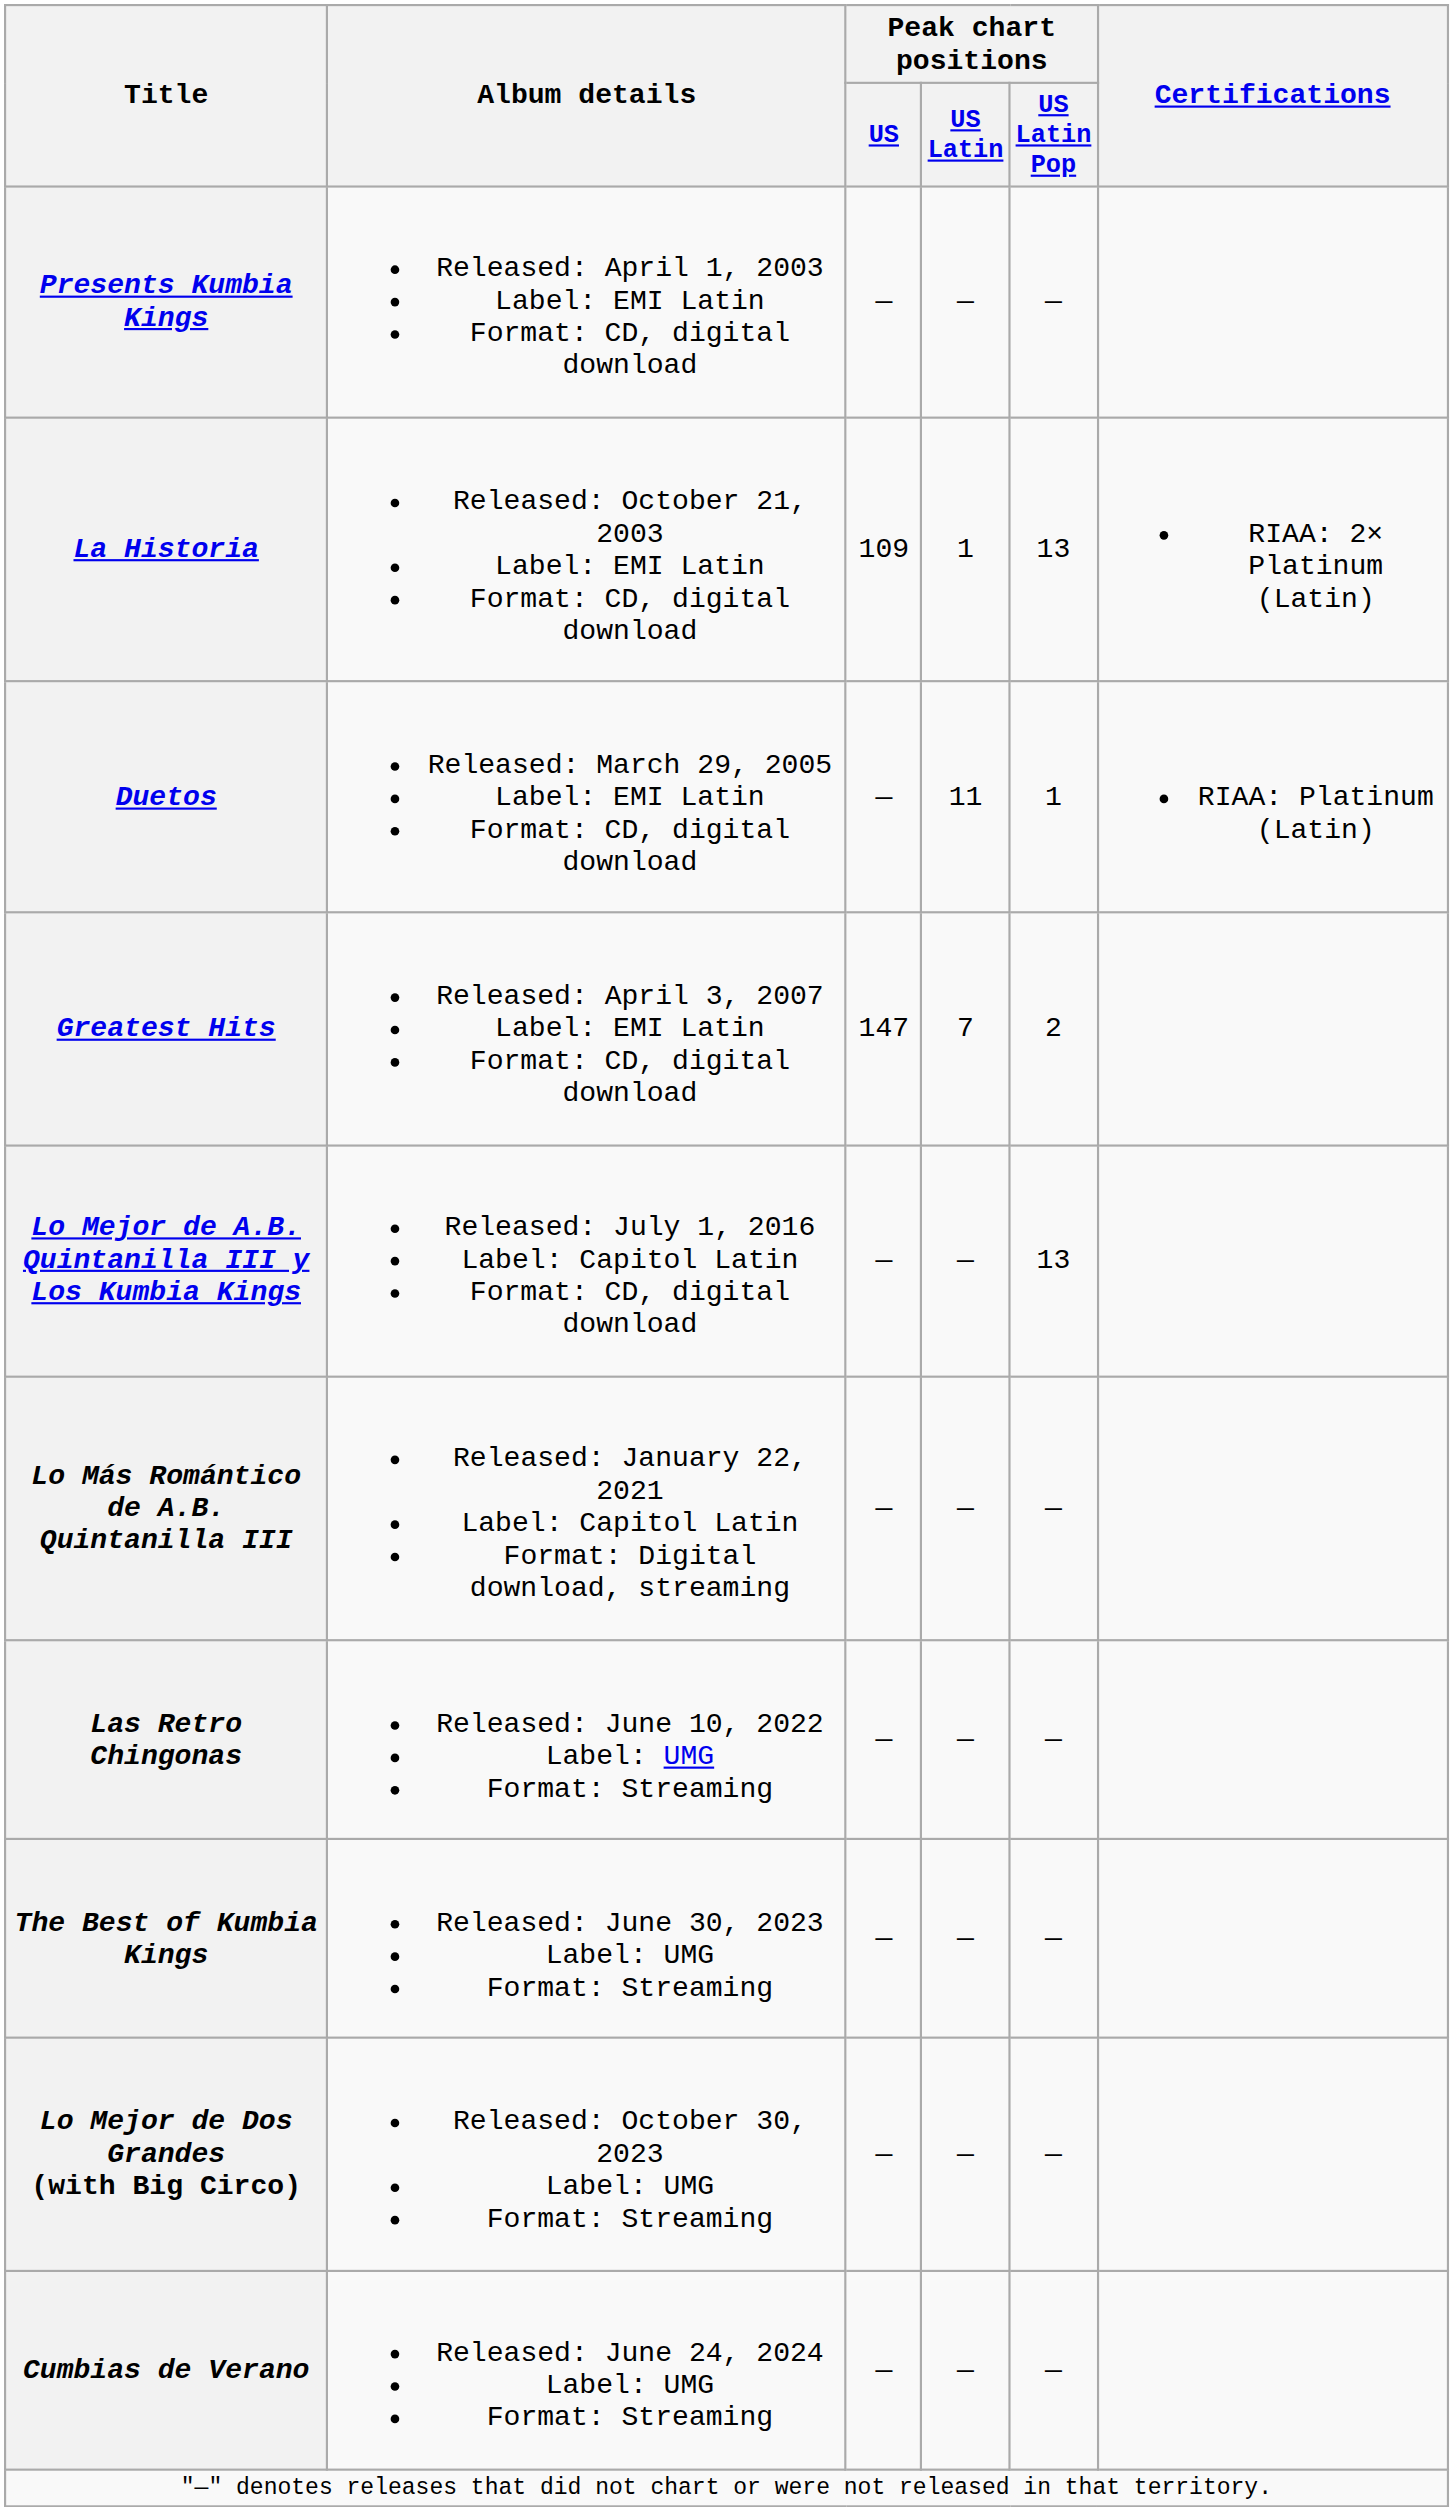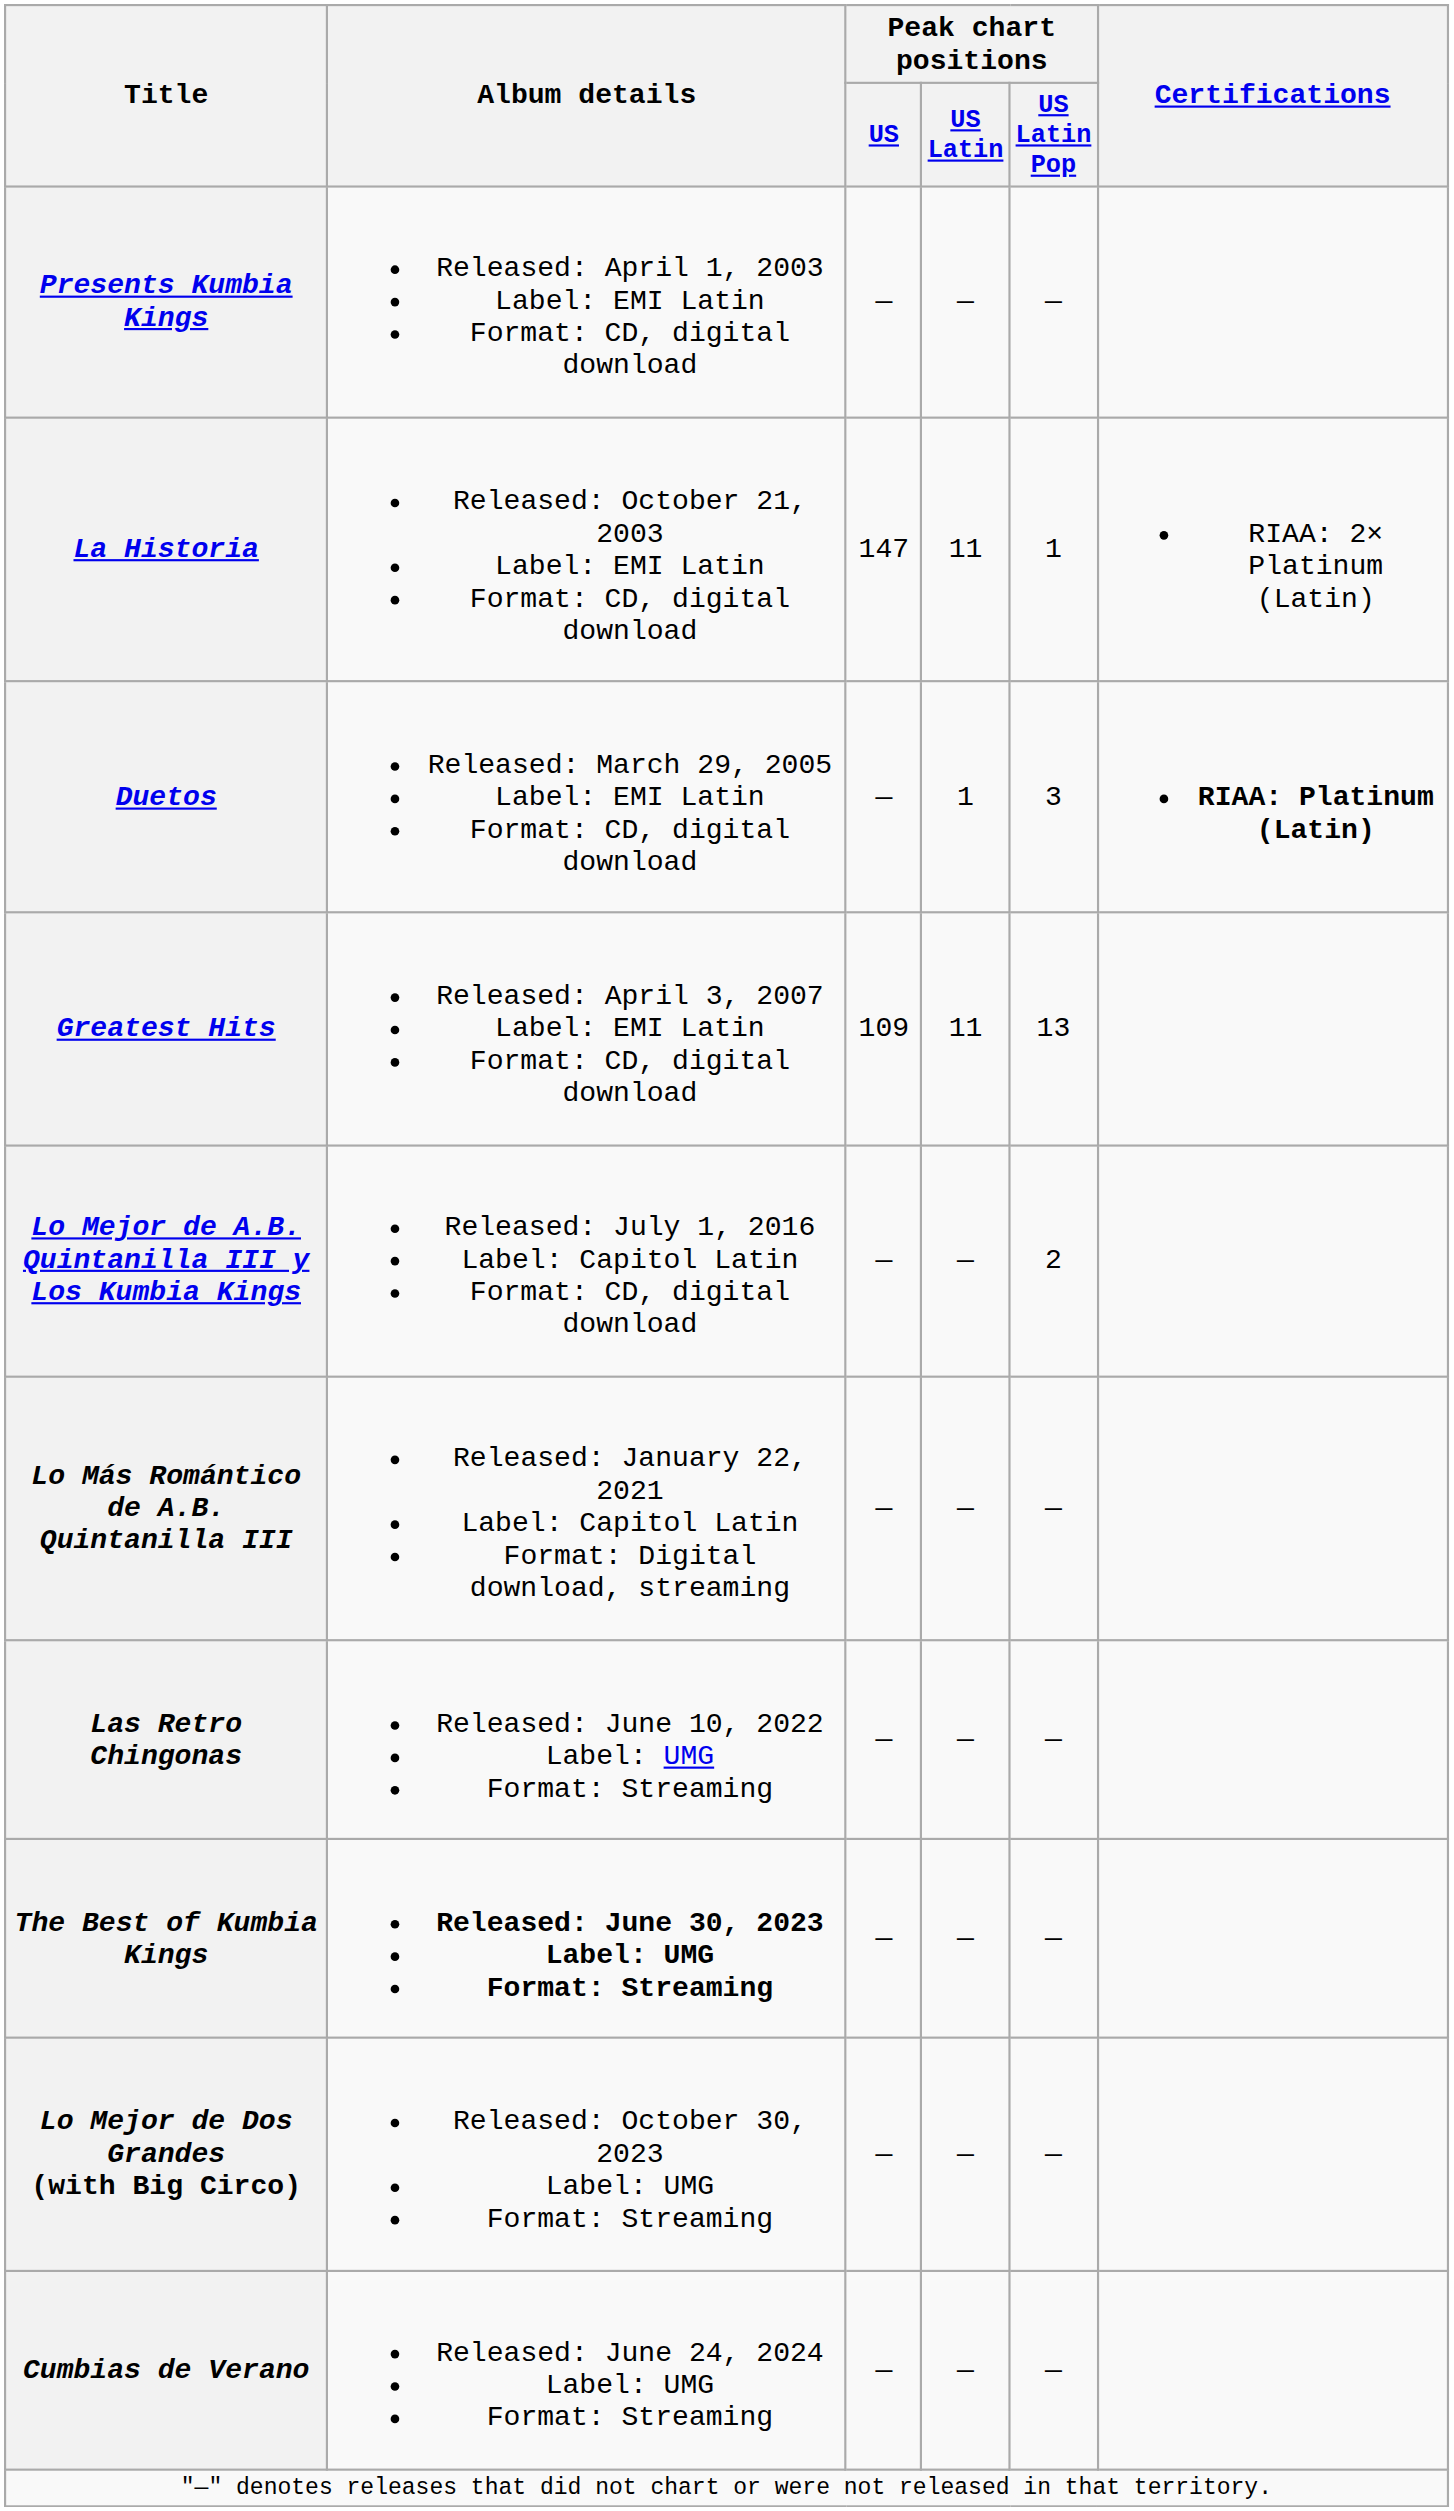 <table class="wikitable plainrowheaders" style="text-align:center;">
 <tr>
 <th scope="col" rowspan="2" style="width:11em;">Title</th>
 <th scope="col" rowspan="2" style="width:18em;">Album details</th>
 <th scope="col" colspan="3">Peak chart positions</th>
 <th scope="col" rowspan="2" style="width:12em;"><a href='#'>Certifications</a></th>
 </tr>
 <tr>
 <th scope="col" style="width:2.5em;font-size:90%;"><a href='#'>US</a><br></th>
 <th scope="col" style="width:2.5em;font-size:90%;"><a href='#'>US Latin</a><br></th>
 <th scope="col" style="width:2.5em;font-size:90%;"><a href='#'>US Latin Pop</a><br></th>
 </tr>
 <tr>
 <th scope="row"><em><a href='#'>Presents Kumbia Kings</a></em></th>
 <td><br><ul><li>Released: April 1, 2003</li><li>Label: EMI Latin</li><li>Format: CD, digital download</li></ul></td>
 <td>—</td>
 <td>—</td>
 <td>—</td>
 <td></td>
 </tr>
 <tr>
 <th scope="row"><em><a href='#'>La Historia</a></em></th>
 <td><br><ul><li>Released: October 21, 2003</li><li>Label: EMI Latin</li><li>Format: CD, digital download</li></ul></td>
-<td>109</td>
+<td>147</td>
+<td>11</td>
 <td>1</td>
-<td>13</td>
 <td><br><ul><li>RIAA: 2× Platinum (Latin)</li></ul></td>
 </tr>
 <tr>
 <th scope="row"><em><a href='#'>Duetos</a></em></th>
 <td><br><ul><li>Released: March 29, 2005</li><li>Label: EMI Latin</li><li>Format: CD, digital download</li></ul></td>
 <td>—</td>
-<td>11</td>
 <td>1</td>
-<td><br><ul><li>RIAA: Platinum (Latin)</li></ul></td>
+<td>3</td>
+<td><strong><br><ul><li>RIAA: Platinum (Latin)</li></ul></strong></td>
 </tr>
 <tr>
 <th scope="row"><em><a href='#'>Greatest Hits</a></em></th>
 <td><br><ul><li>Released: April 3, 2007</li><li>Label: EMI Latin</li><li>Format: CD, digital download</li></ul></td>
-<td>147</td>
-<td>7</td>
-<td>2</td>
+<td>109</td>
+<td>11</td>
+<td>13</td>
 <td></td>
 </tr>
 <tr>
 <th scope="row"><em><a href='#'>Lo Mejor de A.B. Quintanilla III y Los Kumbia Kings</a></em></th>
 <td><br><ul><li>Released: July 1, 2016</li><li>Label: Capitol Latin</li><li>Format: CD, digital download</li></ul></td>
 <td>—</td>
 <td>—</td>
-<td>13</td>
+<td>2</td>
 <td></td>
 </tr>
 <tr>
 <th scope="row"><em>Lo Más Romántico de A.B. Quintanilla III</em></th>
 <td><br><ul><li>Released: January 22, 2021</li><li>Label: Capitol Latin</li><li>Format: Digital download, streaming</li></ul></td>
 <td>—</td>
 <td>—</td>
 <td>—</td>
 <td></td>
 </tr>
 <tr>
 <th scope="row"><em>Las Retro Chingonas</em></th>
 <td><br><ul><li>Released: June 10, 2022</li><li>Label: <a href='#'>UMG</a></li><li>Format: Streaming</li></ul></td>
 <td>—</td>
 <td>—</td>
 <td>—</td>
 <td></td>
 </tr>
 <tr>
 <th scope="row"><em>The Best of Kumbia Kings</em></th>
-<td><br><ul><li>Released: June 30, 2023</li><li>Label: UMG</li><li>Format: Streaming</li></ul></td>
+<td><strong><br><ul><li>Released: June 30, 2023</li><li>Label: UMG</li><li>Format: Streaming</li></ul></strong></td>
 <td>—</td>
 <td>—</td>
 <td>—</td>
 <td></td>
 </tr>
 <tr>
 <th scope="row"><em>Lo Mejor de Dos Grandes</em><br>(with Big Circo)</th>
 <td><br><ul><li>Released: October 30, 2023</li><li>Label: UMG</li><li>Format: Streaming</li></ul></td>
 <td>—</td>
 <td>—</td>
 <td>—</td>
 <td></td>
 </tr>
 <tr>
 <th scope="row"><em>Cumbias de Verano</em></th>
 <td><br><ul><li>Released: June 24, 2024</li><li>Label: UMG</li><li>Format: Streaming</li></ul></td>
 <td>—</td>
 <td>—</td>
 <td>—</td>
 <td></td>
 </tr>
 <tr>
 <td colspan="14" align="center" style="font-size:8pt">"—" denotes releases that did not chart or were not released in that territory.</td>
 </tr>
 </table>
